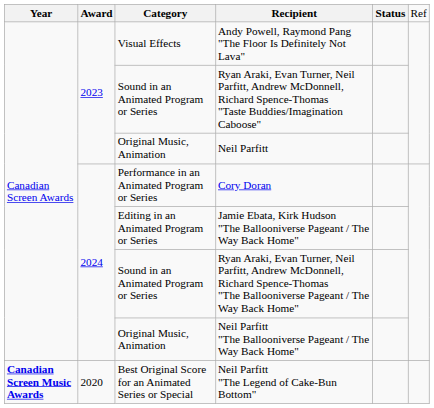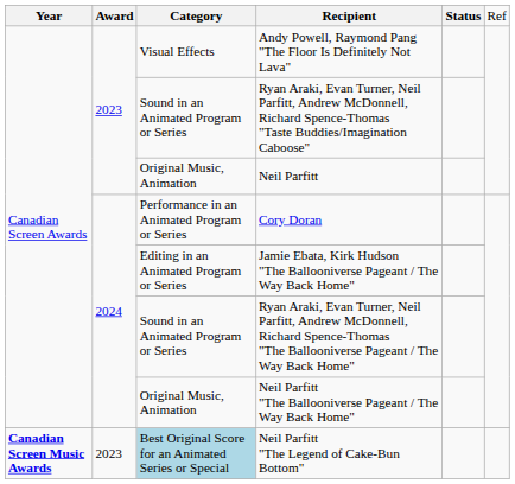 <table class="wikitable">
 <tr>
 <th>Year</th>
 <th>Award</th>
 <th>Category</th>
 <th>Recipient</th>
 <th>Status</th>
 <td>Ref</td>
 </tr>
 <tr>
 <td rowspan=7><a href='#'>Canadian Screen Awards</a></td>
 <td rowspan=3><a href='#'>2023</a></td>
 <td>Visual Effects</td>
 <td>Andy Powell, Raymond Pang<br>"The Floor Is Definitely Not Lava"</td>
 <td></td>
 <td rowspan=3></td>
 </tr>
 <tr>
 <td>Sound in an Animated Program or Series</td>
 <td>Ryan Araki, Evan Turner, Neil Parfitt, Andrew McDonnell, Richard Spence-Thomas<br>"Taste Buddies/Imagination Caboose"</td>
 <td></td>
 </tr>
 <tr>
 <td>Original Music, Animation</td>
 <td>Neil Parfitt</td>
 <td></td>
 </tr>
 <tr>
 <td rowspan=4><a href='#'>2024</a></td>
 <td>Performance in an Animated Program or Series</td>
 <td><a href='#'>Cory Doran</a></td>
 <td></td>
 <td rowspan=4></td>
 </tr>
 <tr>
 <td>Editing in an Animated Program or Series</td>
 <td>Jamie Ebata, Kirk Hudson<br>"The Ballooniverse Pageant / The Way Back Home"</td>
 <td></td>
 </tr>
 <tr>
 <td>Sound in an Animated Program or Series</td>
 <td>Ryan Araki, Evan Turner, Neil Parfitt, Andrew McDonnell, Richard Spence-Thomas<br>"The Ballooniverse Pageant / The Way Back Home"</td>
 <td></td>
 </tr>
 <tr>
 <td>Original Music, Animation</td>
 <td>Neil Parfitt<br>"The Ballooniverse Pageant / The Way Back Home"</td>
 <td></td>
 </tr>
 <tr>
 <td><strong><a href='#'>Canadian Screen Music Awards</a></strong></td>
-<td>2020</td>
-<td>Best Original Score for an Animated Series or Special</td>
+<td>2023</td>
+<td style="background: lightblue;">Best Original Score for an Animated Series or Special</td>
 <td>Neil Parfitt<br>"The Legend of Cake-Bun Bottom"</td>
 <td></td>
 <td></td>
 </tr>
 </table>
